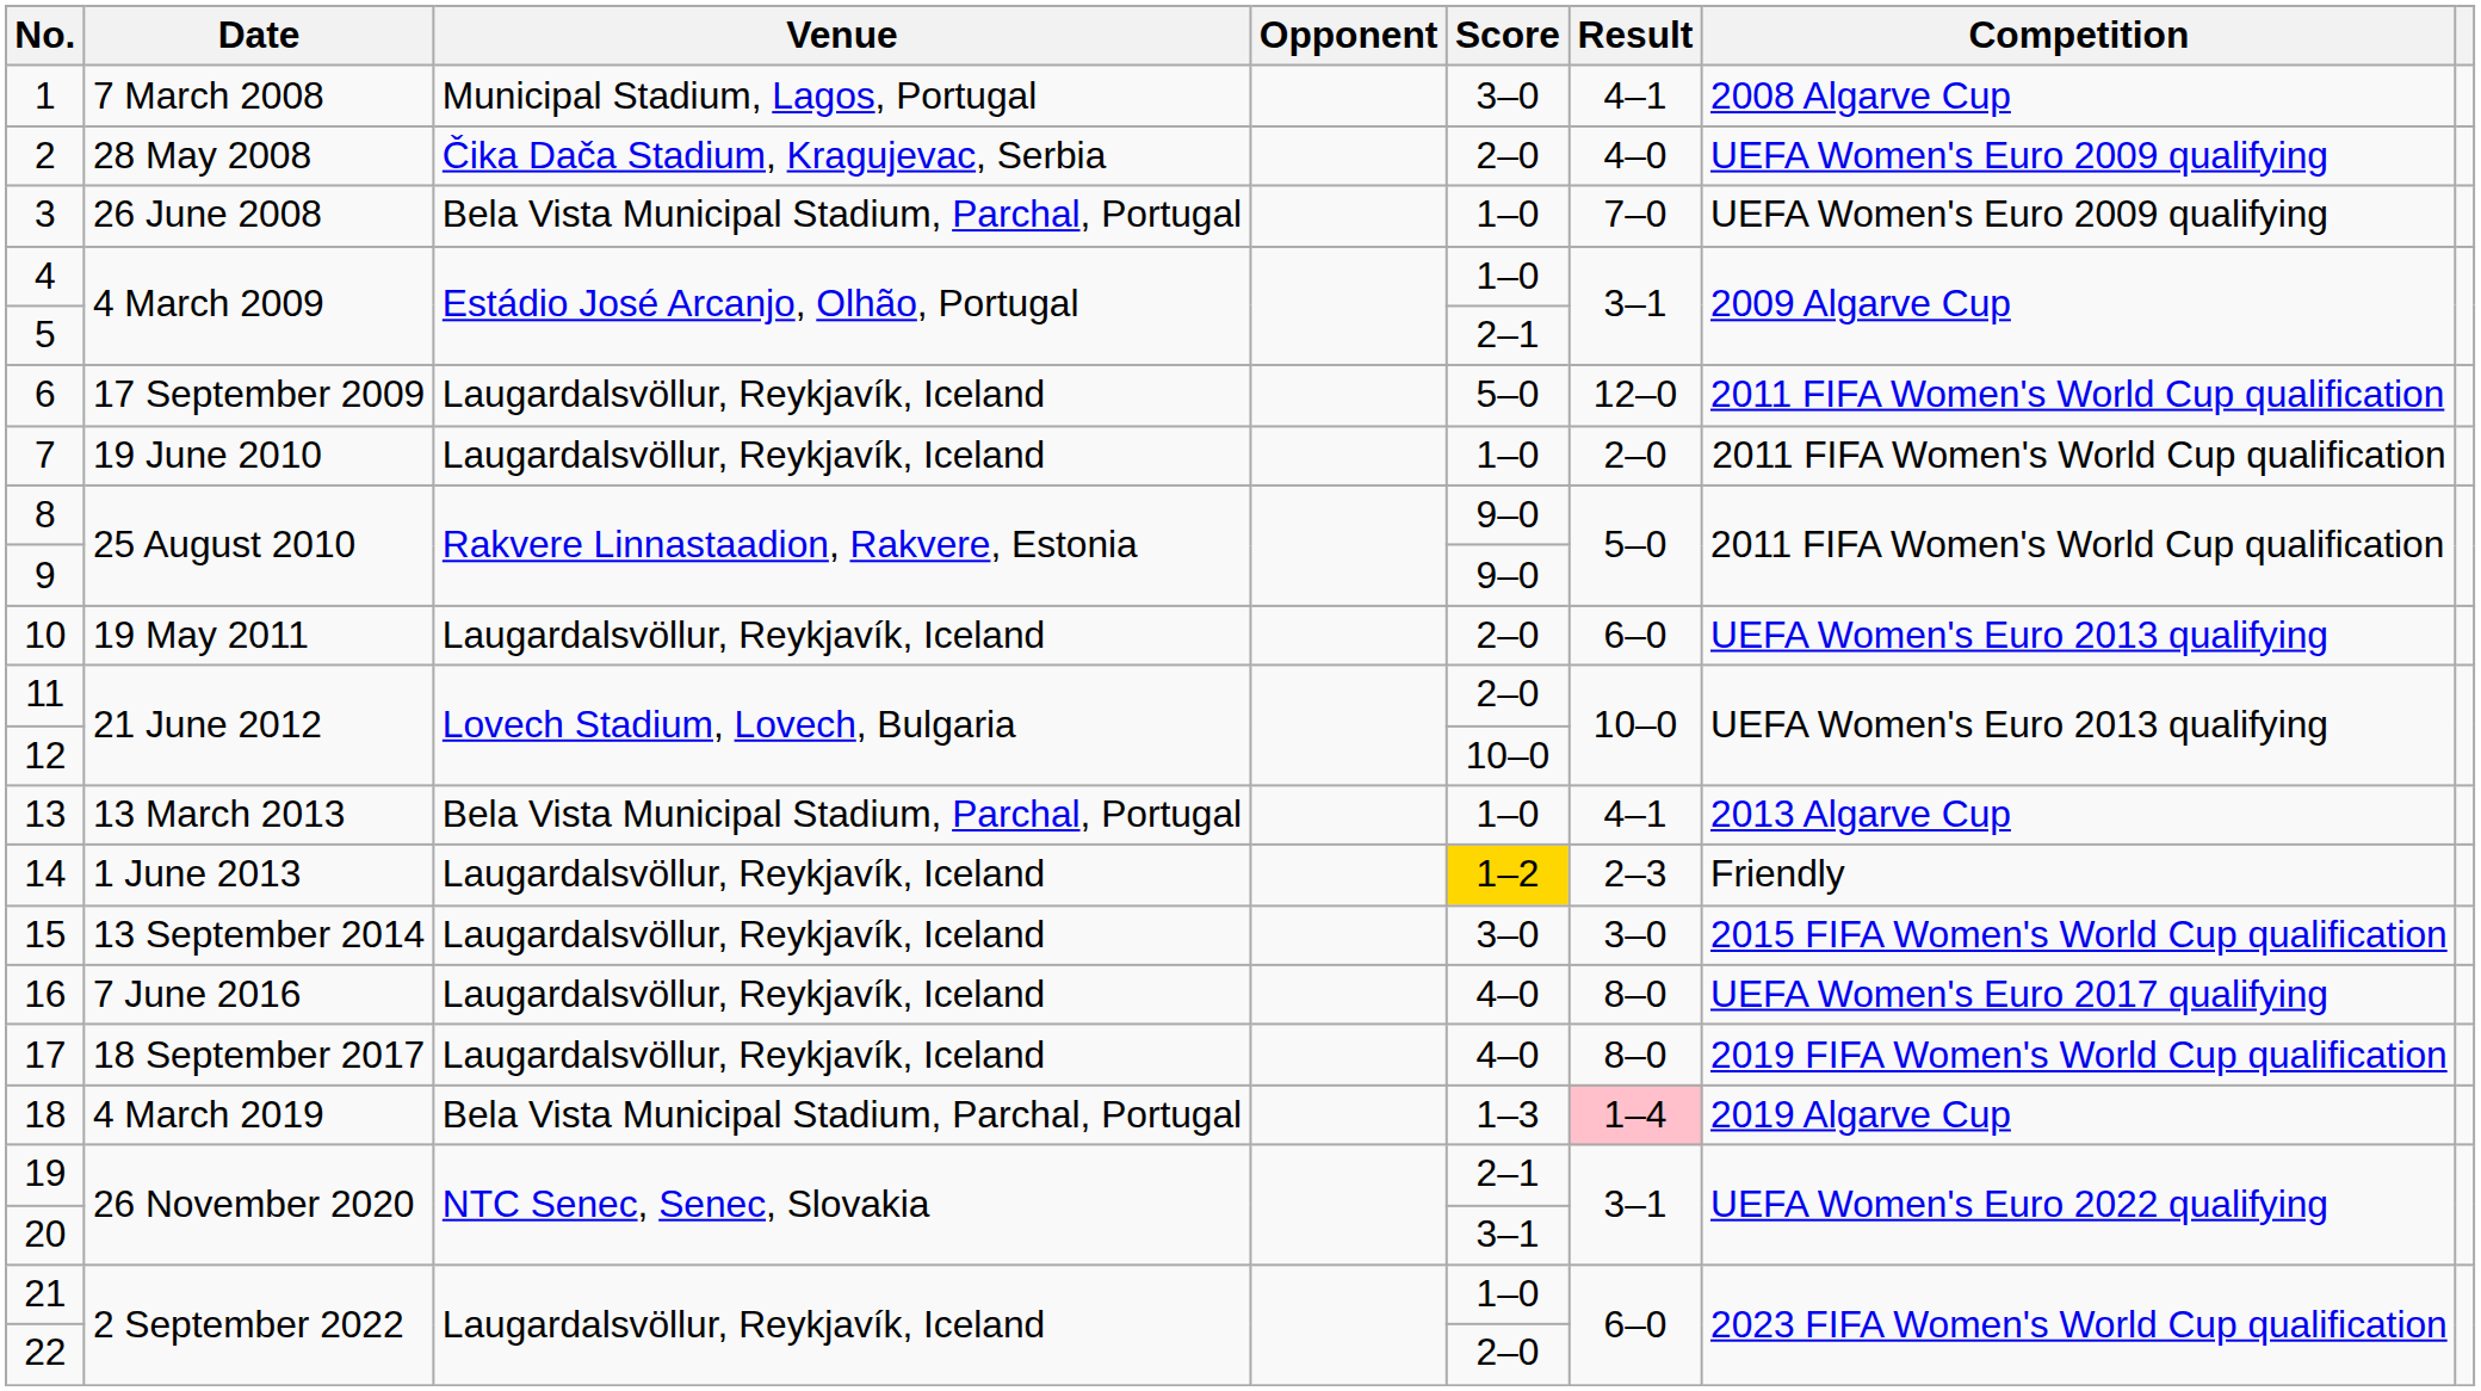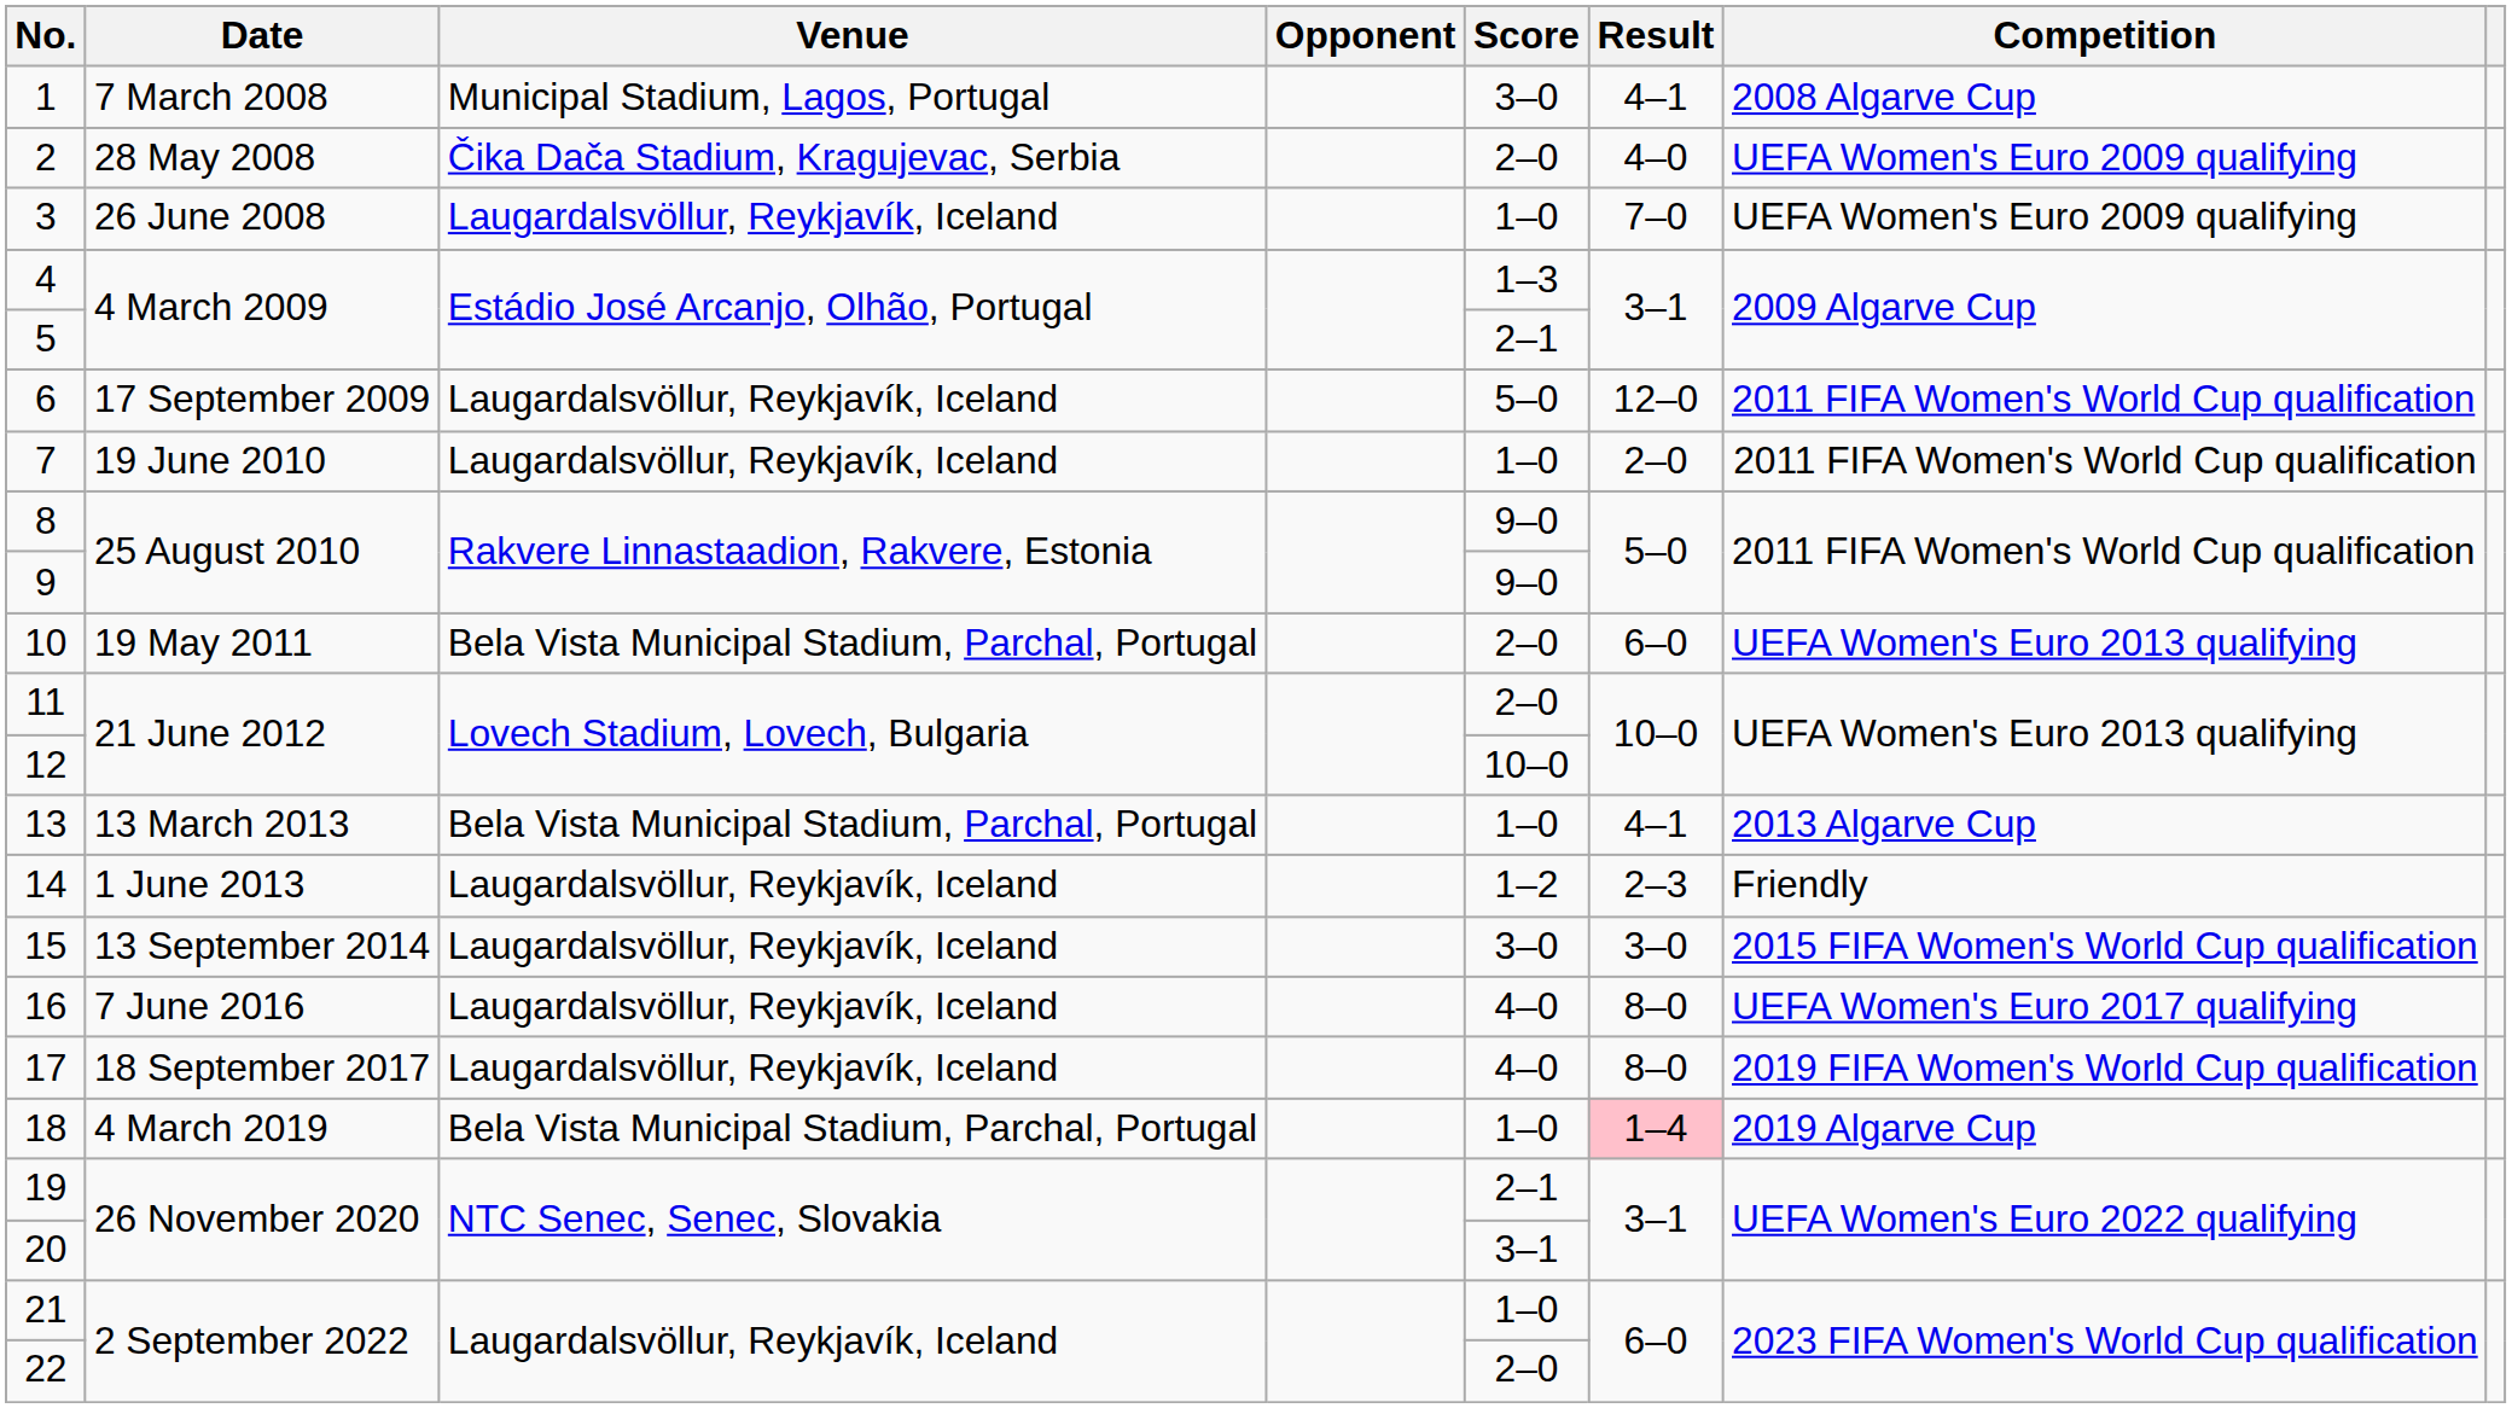 <table class="wikitable sortable">
 <tr>
 <th scope="col">No.</th>
 <th scope="col">Date</th>
 <th scope="col">Venue</th>
 <th scope="col">Opponent</th>
 <th scope="col">Score</th>
 <th scope="col">Result</th>
 <th scope="col">Competition</th>
 <th scope="col" class="unsortable"></th>
 </tr>
 <tr>
 <td style="text-align:center">1</td>
 <td>7 March 2008</td>
 <td>Municipal Stadium, <a href='#'>Lagos</a>, Portugal</td>
 <td></td>
 <td style="text-align:center">3–0</td>
 <td style="text-align:center">4–1</td>
 <td><a href='#'>2008 Algarve Cup</a></td>
 <td></td>
 </tr>
 <tr>
 <td style="text-align:center">2</td>
 <td>28 May 2008</td>
 <td><a href='#'>Čika Dača Stadium</a>, <a href='#'>Kragujevac</a>, Serbia</td>
 <td></td>
 <td style="text-align:center">2–0</td>
 <td style="text-align:center">4–0</td>
 <td><a href='#'>UEFA Women's Euro 2009 qualifying</a></td>
 <td></td>
 </tr>
 <tr>
 <td style="text-align:center">3</td>
 <td>26 June 2008</td>
-<td>Bela Vista Municipal Stadium, <a href='#'>Parchal</a>, Portugal</td>
+<td><a href='#'>Laugardalsvöllur</a>, <a href='#'>Reykjavík</a>, Iceland</td>
 <td></td>
 <td style="text-align:center">1–0</td>
 <td style="text-align:center">7–0</td>
 <td>UEFA Women's Euro 2009 qualifying</td>
 <td></td>
 </tr>
 <tr>
 <td style="text-align:center">4</td>
 <td rowspan="2">4 March 2009</td>
 <td rowspan="2"><a href='#'>Estádio José Arcanjo</a>, <a href='#'>Olhão</a>, Portugal</td>
 <td rowspan="2"></td>
-<td style="text-align:center">1–0</td>
+<td style="text-align:center">1–3</td>
 <td rowspan="2" style="text-align:center">3–1</td>
 <td rowspan="2"><a href='#'>2009 Algarve Cup</a></td>
 <td rowspan="2"></td>
 </tr>
 <tr>
 <td style="text-align:center">5</td>
 <td style="text-align:center">2–1</td>
 </tr>
 <tr>
 <td style="text-align:center">6</td>
 <td>17 September 2009</td>
 <td>Laugardalsvöllur, Reykjavík, Iceland</td>
 <td></td>
 <td style="text-align:center">5–0</td>
 <td style="text-align:center">12–0</td>
 <td><a href='#'>2011 FIFA Women's World Cup qualification</a></td>
 <td></td>
 </tr>
 <tr>
 <td style="text-align:center">7</td>
 <td>19 June 2010</td>
 <td>Laugardalsvöllur, Reykjavík, Iceland</td>
 <td></td>
 <td style="text-align:center">1–0</td>
 <td style="text-align:center">2–0</td>
 <td style="text-align:center">2011 FIFA Women's World Cup qualification</td>
 <td></td>
 </tr>
 <tr>
 <td style="text-align:center">8</td>
 <td rowspan="2">25 August 2010</td>
 <td rowspan="2"><a href='#'>Rakvere Linnastaadion</a>, <a href='#'>Rakvere</a>, Estonia</td>
 <td rowspan="2"></td>
 <td style="text-align:center">9–0</td>
 <td rowspan="2" style="text-align:center">5–0</td>
 <td rowspan="2">2011 FIFA Women's World Cup qualification</td>
 <td rowspan="2"></td>
 </tr>
 <tr>
 <td style="text-align:center">9</td>
 <td style="text-align:center">9–0</td>
 </tr>
 <tr>
 <td style="text-align:center">10</td>
 <td>19 May 2011</td>
-<td>Laugardalsvöllur, Reykjavík, Iceland</td>
+<td>Bela Vista Municipal Stadium, <a href='#'>Parchal</a>, Portugal</td>
 <td></td>
 <td style="text-align:center">2–0</td>
 <td style="text-align:center">6–0</td>
 <td><a href='#'>UEFA Women's Euro 2013 qualifying</a></td>
 <td></td>
 </tr>
 <tr>
 <td style="text-align:center">11</td>
 <td rowspan="2">21 June 2012</td>
 <td rowspan="2"><a href='#'>Lovech Stadium</a>, <a href='#'>Lovech</a>, Bulgaria</td>
 <td rowspan="2"></td>
 <td style="text-align:center">2–0</td>
 <td rowspan="2" style="text-align:center">10–0</td>
 <td rowspan="2">UEFA Women's Euro 2013 qualifying</td>
 <td rowspan="2"></td>
 </tr>
 <tr>
 <td style="text-align:center">12</td>
 <td style="text-align:center">10–0</td>
 </tr>
 <tr>
 <td style="text-align:center">13</td>
 <td>13 March 2013</td>
 <td>Bela Vista Municipal Stadium, <a href='#'>Parchal</a>, Portugal</td>
 <td></td>
 <td style="text-align:center">1–0</td>
 <td style="text-align:center">4–1</td>
 <td><a href='#'>2013 Algarve Cup</a></td>
 <td></td>
 </tr>
 <tr>
 <td style="text-align:center">14</td>
 <td>1 June 2013</td>
 <td>Laugardalsvöllur, Reykjavík, Iceland</td>
 <td></td>
-<td style="background: gold; text-align:center">1–2</td>
+<td style="text-align:center">1–2</td>
 <td style="text-align:center">2–3</td>
 <td>Friendly</td>
 <td></td>
 </tr>
 <tr>
 <td style="text-align:center">15</td>
 <td>13 September 2014</td>
 <td>Laugardalsvöllur, Reykjavík, Iceland</td>
 <td></td>
 <td style="text-align:center">3–0</td>
 <td style="text-align:center">3–0</td>
 <td><a href='#'>2015 FIFA Women's World Cup qualification</a></td>
 <td></td>
 </tr>
 <tr>
 <td style="text-align:center">16</td>
 <td>7 June 2016</td>
 <td>Laugardalsvöllur, Reykjavík, Iceland</td>
 <td></td>
 <td style="text-align:center">4–0</td>
 <td style="text-align:center">8–0</td>
 <td><a href='#'>UEFA Women's Euro 2017 qualifying</a></td>
 <td></td>
 </tr>
 <tr>
 <td style="text-align:center">17</td>
 <td>18 September 2017</td>
 <td>Laugardalsvöllur, Reykjavík, Iceland</td>
 <td></td>
 <td style="text-align:center">4–0</td>
 <td style="text-align:center">8–0</td>
 <td style="text-align:center"><a href='#'>2019 FIFA Women's World Cup qualification</a></td>
 <td></td>
 </tr>
 <tr>
 <td style="text-align:center">18</td>
 <td>4 March 2019</td>
 <td>Bela Vista Municipal Stadium, Parchal, Portugal</td>
 <td></td>
-<td style="text-align:center">1–3</td>
+<td style="text-align:center">1–0</td>
 <td style="background: pink; text-align:center">1–4</td>
 <td><a href='#'>2019 Algarve Cup</a></td>
 <td></td>
 </tr>
 <tr>
 <td style="text-align:center">19</td>
 <td rowspan="2">26 November 2020</td>
 <td rowspan="2"><a href='#'>NTC Senec</a>, <a href='#'>Senec</a>, Slovakia</td>
 <td rowspan="2"></td>
 <td style="text-align:center">2–1</td>
 <td rowspan="2" style="text-align:center">3–1</td>
 <td rowspan="2"><a href='#'>UEFA Women's Euro 2022 qualifying</a></td>
 <td rowspan="2"></td>
 </tr>
 <tr>
 <td style="text-align:center">20</td>
 <td style="text-align:center">3–1</td>
 </tr>
 <tr>
 <td style="text-align:center">21</td>
 <td rowspan="2">2 September 2022</td>
 <td rowspan="2">Laugardalsvöllur, Reykjavík, Iceland</td>
 <td rowspan="2"></td>
 <td style="text-align:center">1–0</td>
 <td rowspan="2" style="text-align:center">6–0</td>
 <td rowspan="2"><a href='#'>2023 FIFA Women's World Cup qualification</a></td>
 <td rowspan="2"></td>
 </tr>
 <tr>
 <td style="text-align:center">22</td>
 <td style="text-align:center">2–0</td>
 </tr>
 </table>
